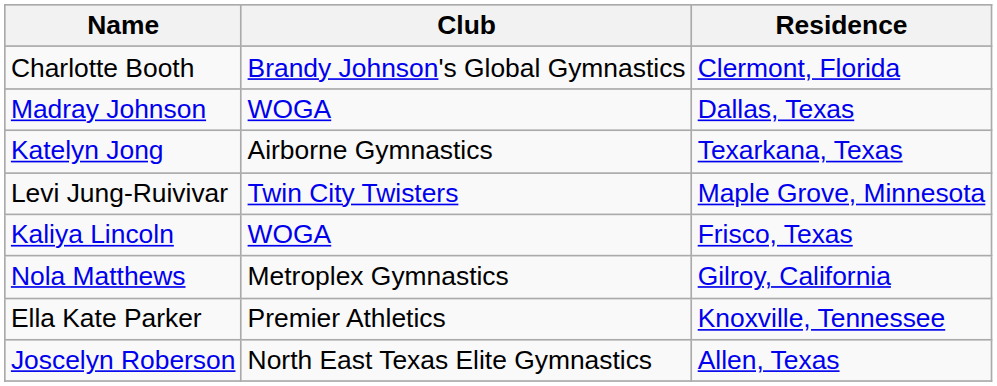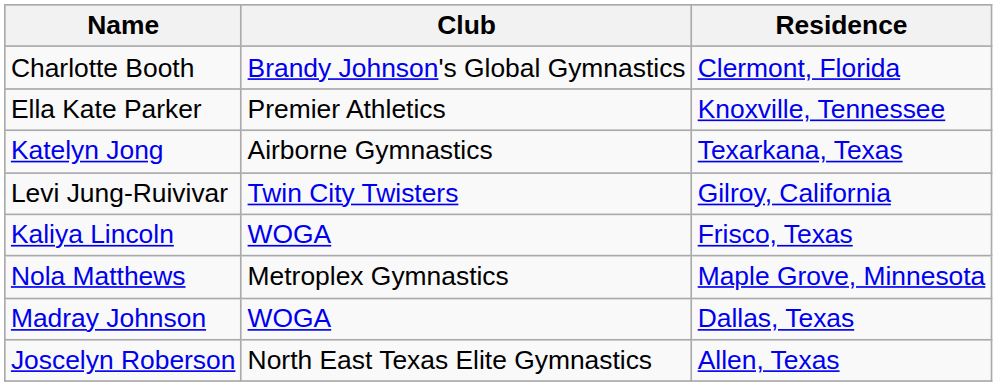 <table class="wikitable sortable">
 <tr>
 <th>Name</th>
 <th>Club</th>
 <th>Residence</th>
 </tr>
 <tr>
 <td>Charlotte Booth</td>
 <td><a href='#'>Brandy Johnson</a>'s Global Gymnastics</td>
 <td><a href='#'>Clermont, Florida</a></td>
 </tr>
 <tr>
-<td><a href='#'>Madray Johnson</a></td>
-<td><a href='#'>WOGA</a></td>
-<td><a href='#'>Dallas, Texas</a></td>
+<td>Ella Kate Parker</td>
+<td>Premier Athletics</td>
+<td><a href='#'>Knoxville, Tennessee</a></td>
 </tr>
 <tr>
 <td><a href='#'>Katelyn Jong</a></td>
 <td>Airborne Gymnastics</td>
 <td><a href='#'>Texarkana, Texas</a></td>
 </tr>
 <tr>
 <td>Levi Jung-Ruivivar</td>
 <td><a href='#'>Twin City Twisters</a></td>
-<td><a href='#'>Maple Grove, Minnesota</a></td>
+<td><a href='#'>Gilroy, California</a></td>
 </tr>
 <tr>
 <td><a href='#'>Kaliya Lincoln</a></td>
 <td><a href='#'>WOGA</a></td>
 <td><a href='#'>Frisco, Texas</a></td>
 </tr>
 <tr>
 <td><a href='#'>Nola Matthews</a></td>
 <td>Metroplex Gymnastics</td>
-<td><a href='#'>Gilroy, California</a></td>
+<td><a href='#'>Maple Grove, Minnesota</a></td>
 </tr>
 <tr>
-<td>Ella Kate Parker</td>
-<td>Premier Athletics</td>
-<td><a href='#'>Knoxville, Tennessee</a></td>
+<td><a href='#'>Madray Johnson</a></td>
+<td><a href='#'>WOGA</a></td>
+<td><a href='#'>Dallas, Texas</a></td>
 </tr>
 <tr>
 <td><a href='#'>Joscelyn Roberson</a></td>
 <td>North East Texas Elite Gymnastics</td>
 <td><a href='#'>Allen, Texas</a></td>
 </tr>
 </table>
